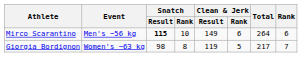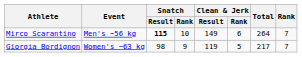 <table class="wikitable" style="font-size:90%">
 <tr>
 <th rowspan="2">Athlete</th>
 <th rowspan="2">Event</th>
 <th colspan="2">Snatch</th>
 <th colspan="2">Clean & Jerk</th>
 <th rowspan="2">Total</th>
 <th rowspan="2">Rank</th>
 </tr>
 <tr style="font-size:95%">
 <th>Result</th>
 <th>Rank</th>
 <th>Result</th>
 <th>Rank</th>
 </tr>
 <tr align=center>
 <td align=left><a href='#'>Mirco Scarantino</a></td>
 <td align=left><a href='#'>Men's −56 kg</a></td>
 <td><strong>115</strong></td>
 <td>10</td>
 <td>149</td>
 <td>6</td>
 <td>264</td>
-<td>6</td>
+<td>7</td>
 </tr>
 <tr align=center>
 <td align=left><a href='#'>Giorgia Bordignon</a></td>
 <td align=left><a href='#'>Women's −63 kg</a></td>
 <td>98</td>
-<td>8</td>
+<td>9</td>
 <td>119</td>
 <td>5</td>
 <td>217</td>
 <td>7</td>
 </tr>
 </table>
